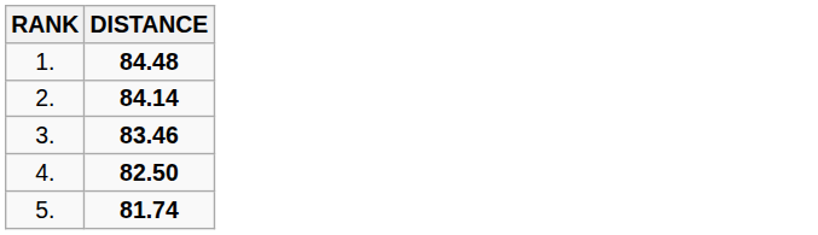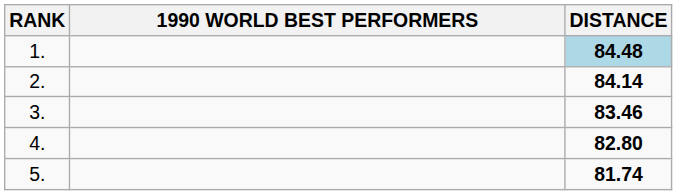 <table class="wikitable" style="border-collapse: collapse; font-size: 90%;">
 <tr>
 <th>RANK</th>
+<th align="center" style="width: 25em">1990 WORLD BEST PERFORMERS</th>
 <th align="center" style="width: 5em">DISTANCE</th>
 </tr>
 <tr>
 <td align="center">1.</td>
-<td align="center"><strong>84.48</strong></td>
+<td></td>
+<td align="center" style="background: lightblue;"><strong>84.48</strong></td>
 </tr>
 <tr>
 <td align="center">2.</td>
+<td></td>
 <td align="center"><strong>84.14</strong></td>
 </tr>
 <tr>
 <td align="center">3.</td>
+<td></td>
 <td align="center"><strong>83.46</strong></td>
 </tr>
 <tr>
 <td align="center">4.</td>
-<td align="center"><strong>82.50</strong></td>
+<td></td>
+<td align="center"><strong>82.80</strong></td>
 </tr>
 <tr>
 <td align="center">5.</td>
+<td></td>
 <td align="center"><strong>81.74</strong></td>
 </tr>
 </table>
